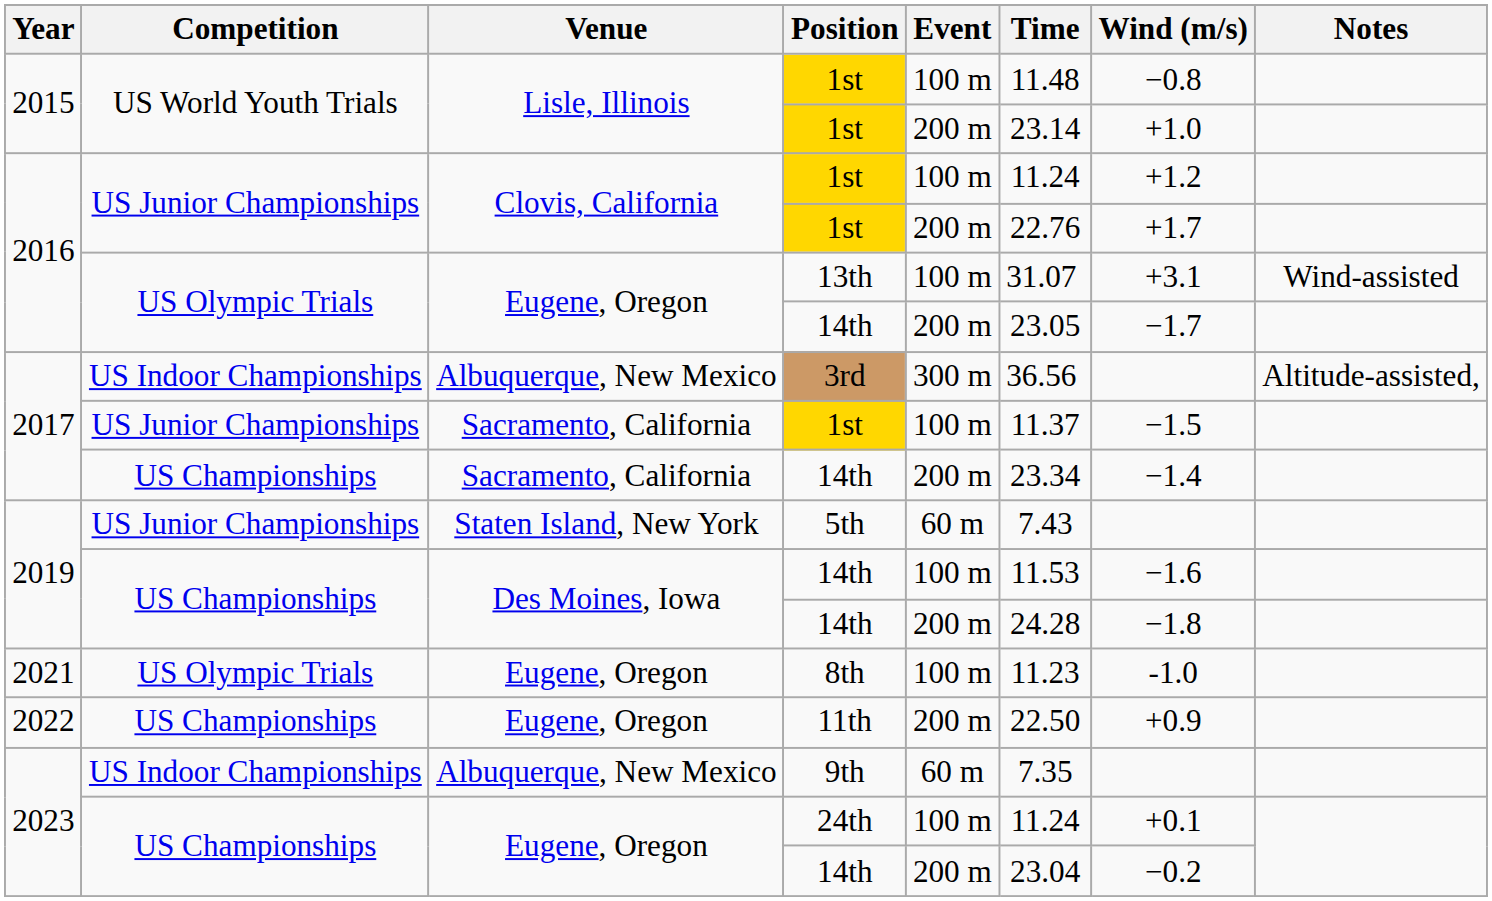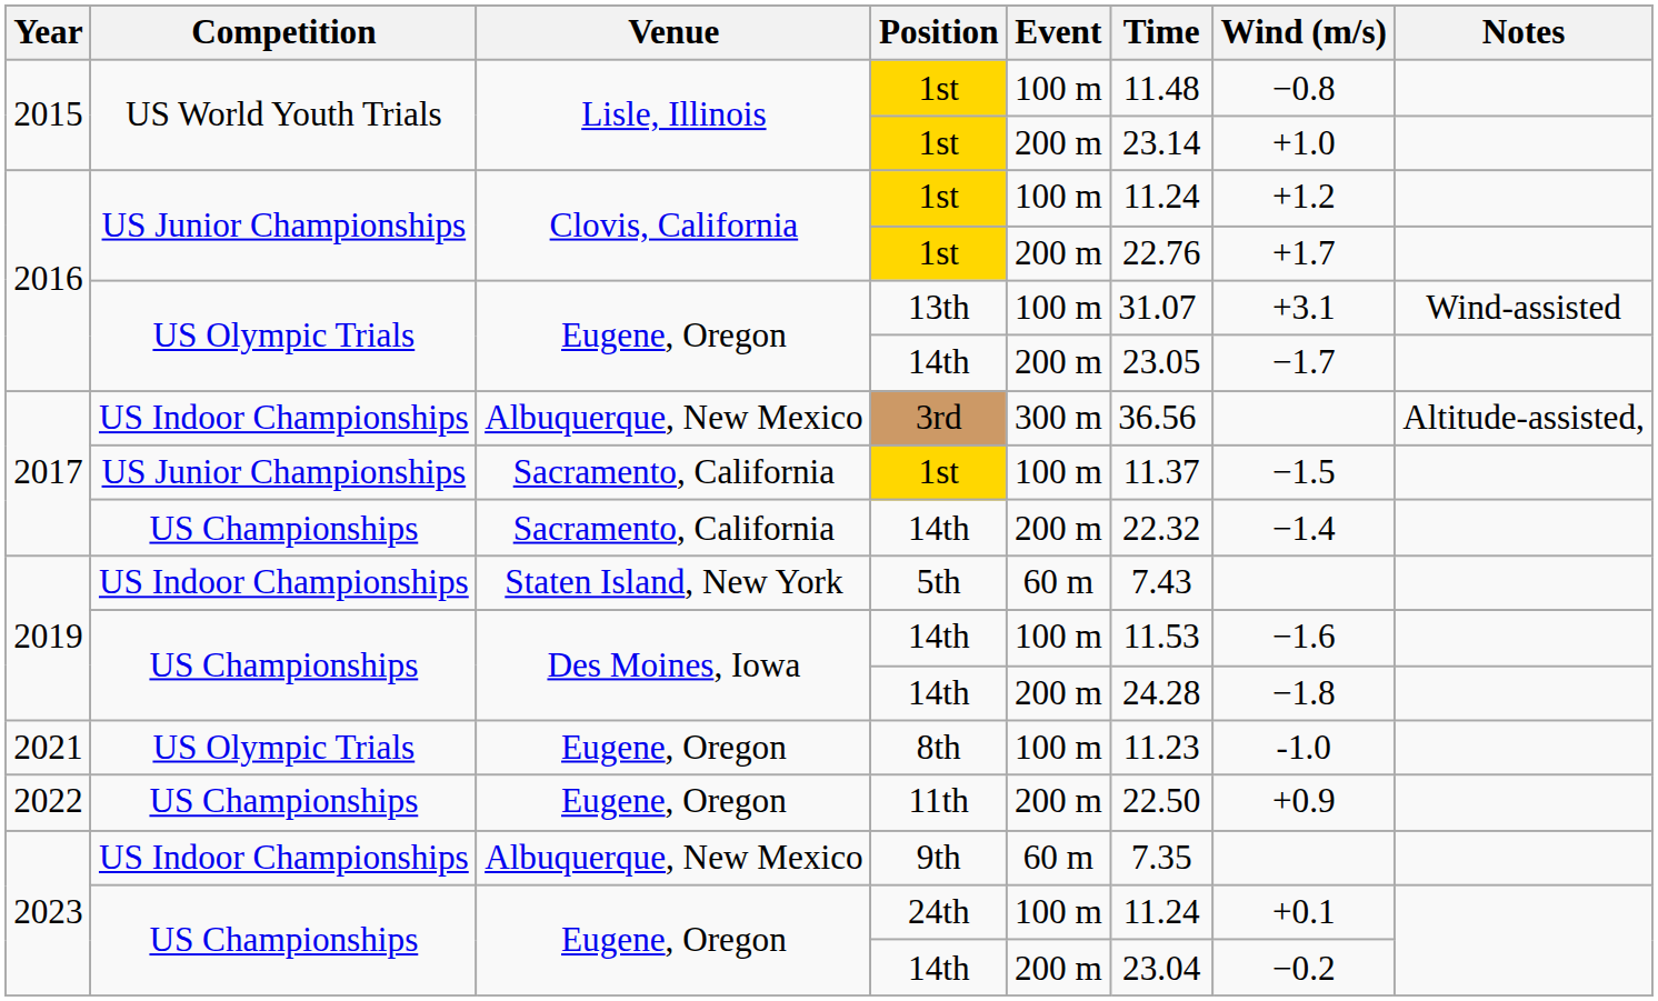 <table class="wikitable sortable" style=text-align:center>
 <tr>
 </tr>
 <tr>
 <th>Year</th>
 <th>Competition</th>
 <th>Venue</th>
 <th>Position</th>
 <th>Event</th>
 <th>Time</th>
 <th>Wind (m/s)</th>
 <th>Notes</th>
 </tr>
 <tr>
 <td rowspan=2>2015</td>
 <td rowspan=2>US World Youth Trials</td>
 <td rowspan=2><a href='#'>Lisle, Illinois</a></td>
 <td bgcolor=gold>1st</td>
 <td>100 m</td>
 <td>11.48</td>
 <td>−0.8</td>
 <td></td>
 </tr>
 <tr>
 <td bgcolor=gold>1st</td>
 <td>200 m</td>
 <td>23.14</td>
 <td>+1.0</td>
 <td></td>
 </tr>
 <tr>
 <td rowspan=4>2016</td>
 <td rowspan=2><a href='#'>US Junior Championships</a></td>
 <td rowspan=2><a href='#'>Clovis, California</a></td>
 <td bgcolor=gold>1st</td>
 <td>100 m</td>
 <td>11.24</td>
 <td>+1.2</td>
 <td></td>
 </tr>
 <tr>
 <td bgcolor=gold>1st</td>
 <td>200 m</td>
 <td>22.76</td>
 <td>+1.7</td>
 <td></td>
 </tr>
 <tr>
 <td rowspan=2><a href='#'>US Olympic Trials</a></td>
 <td rowspan=2><a href='#'>Eugene</a>, Oregon</td>
 <td>13th</td>
 <td>100 m</td>
 <td>31.07 </td>
 <td>+3.1</td>
 <td>Wind-assisted</td>
 </tr>
 <tr>
 <td>14th</td>
 <td>200 m</td>
 <td>23.05</td>
 <td>−1.7</td>
 <td></td>
 </tr>
 <tr>
 <td rowspan=3>2017</td>
 <td><a href='#'>US Indoor Championships</a></td>
 <td><a href='#'>Albuquerque</a>, New Mexico</td>
 <td bgcolor=cc9966>3rd</td>
 <td>300 m</td>
 <td>36.56 </td>
 <td></td>
 <td>Altitude-assisted, </td>
 </tr>
 <tr>
 <td><a href='#'>US Junior Championships</a></td>
 <td><a href='#'>Sacramento</a>, California</td>
 <td bgcolor=gold>1st</td>
 <td>100 m</td>
 <td>11.37</td>
 <td>−1.5</td>
 <td></td>
 </tr>
 <tr>
 <td><a href='#'>US Championships</a></td>
 <td><a href='#'>Sacramento</a>, California</td>
 <td>14th</td>
 <td>200 m</td>
-<td>23.34</td>
+<td>22.32</td>
 <td>−1.4</td>
 <td></td>
 </tr>
 <tr>
 <td rowspan=3>2019</td>
-<td><a href='#'>US Junior Championships</a></td>
+<td><a href='#'>US Indoor Championships</a></td>
 <td><a href='#'>Staten Island</a>, New York</td>
 <td>5th</td>
 <td>60 m</td>
 <td>7.43</td>
 <td></td>
 <td></td>
 </tr>
 <tr>
 <td rowspan=2><a href='#'>US Championships</a></td>
 <td rowspan=2><a href='#'>Des Moines</a>, Iowa</td>
 <td>14th</td>
 <td>100 m</td>
 <td>11.53</td>
 <td>−1.6</td>
 <td></td>
 </tr>
 <tr>
 <td>14th</td>
 <td>200 m</td>
 <td>24.28</td>
 <td>−1.8</td>
 <td></td>
 </tr>
 <tr>
 <td>2021</td>
 <td><a href='#'>US Olympic Trials</a></td>
 <td><a href='#'>Eugene</a>, Oregon</td>
 <td>8th</td>
 <td>100 m</td>
 <td>11.23</td>
 <td>-1.0</td>
 <td></td>
 </tr>
 <tr>
 <td>2022</td>
 <td><a href='#'>US Championships</a></td>
 <td><a href='#'>Eugene</a>, Oregon</td>
 <td>11th</td>
 <td>200 m</td>
 <td>22.50</td>
 <td>+0.9</td>
 <td></td>
 </tr>
 <tr>
 <td rowspan=3>2023</td>
 <td><a href='#'>US Indoor Championships</a></td>
 <td><a href='#'>Albuquerque</a>, New Mexico</td>
 <td>9th</td>
 <td>60 m</td>
 <td>7.35</td>
 <td></td>
 <td></td>
 </tr>
 <tr>
 <td rowspan=2><a href='#'>US Championships</a></td>
 <td rowspan=2><a href='#'>Eugene</a>, Oregon</td>
 <td>24th</td>
 <td>100 m</td>
 <td>11.24</td>
 <td>+0.1</td>
 <td rowspan=2></td>
 </tr>
 <tr>
 <td>14th</td>
 <td>200 m</td>
 <td>23.04</td>
 <td>−0.2</td>
 </tr>
 </table>
